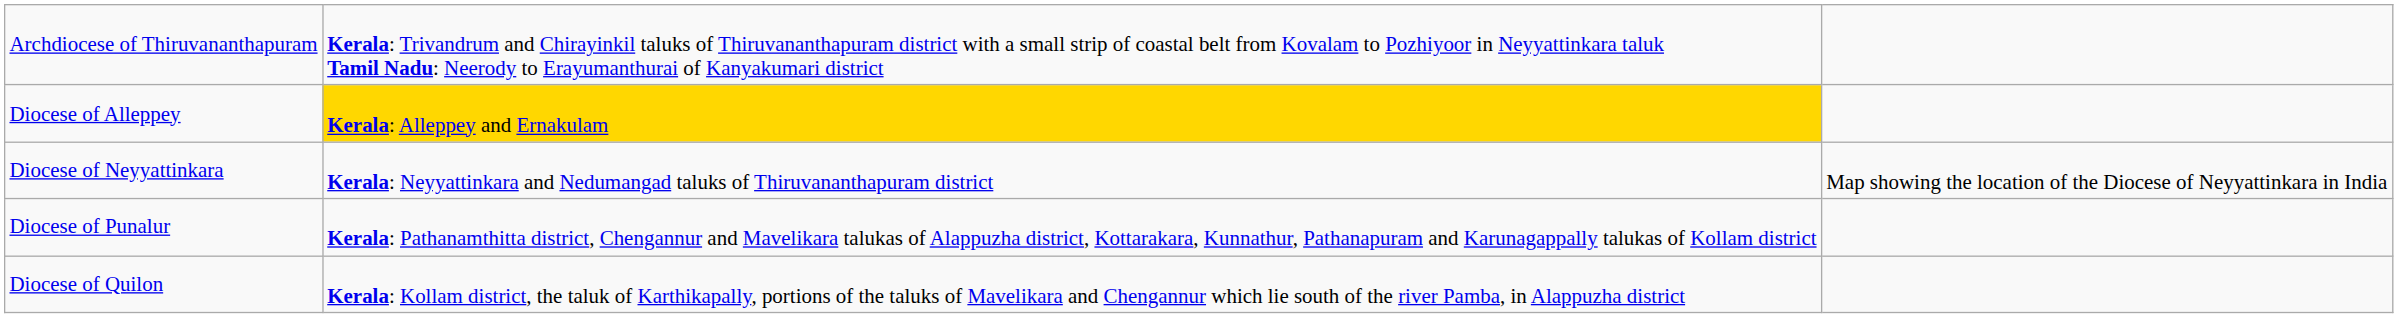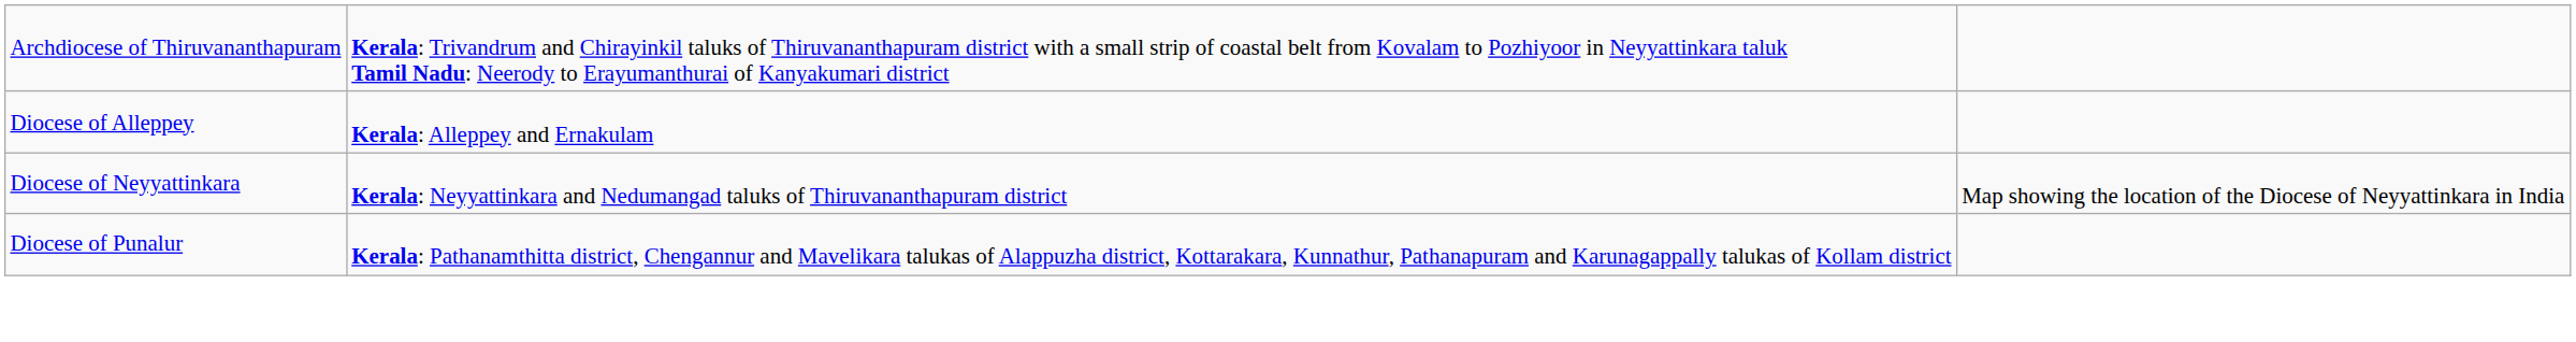 <table class="wikitable">
 <tr>
 <td><a href='#'>Archdiocese of Thiruvananthapuram</a></td>
 <td><br><strong><a href='#'>Kerala</a></strong>: <a href='#'>Trivandrum</a> and <a href='#'>Chirayinkil</a> taluks of <a href='#'>Thiruvananthapuram district</a> with a small strip of coastal belt from <a href='#'>Kovalam</a> to <a href='#'>Pozhiyoor</a> in <a href='#'>Neyyattinkara taluk</a><br><strong><a href='#'>Tamil Nadu</a></strong>: <a href='#'>Neerody</a> to <a href='#'>Erayumanthurai</a> of <a href='#'>Kanyakumari district</a></td>
 <td></td>
 </tr>
 <tr>
 <td><a href='#'>Diocese of Alleppey</a></td>
-<td style="background: gold;"><br><strong><a href='#'>Kerala</a></strong>: <a href='#'>Alleppey</a> and <a href='#'>Ernakulam</a></td>
+<td><br><strong><a href='#'>Kerala</a></strong>: <a href='#'>Alleppey</a> and <a href='#'>Ernakulam</a></td>
 <td></td>
 </tr>
 <tr>
 <td><a href='#'>Diocese of Neyyattinkara</a></td>
 <td><br><strong><a href='#'>Kerala</a></strong>: <a href='#'>Neyyattinkara</a> and <a href='#'>Nedumangad</a> taluks of <a href='#'>Thiruvananthapuram district</a></td>
 <td><br>Map showing the location of the Diocese of Neyyattinkara in India</td>
 </tr>
 <tr>
 <td><a href='#'>Diocese of Punalur</a></td>
 <td><br><strong><a href='#'>Kerala</a></strong>: <a href='#'>Pathanamthitta district</a>, <a href='#'>Chengannur</a> and <a href='#'>Mavelikara</a> talukas of <a href='#'>Alappuzha district</a>, <a href='#'>Kottarakara</a>, <a href='#'>Kunnathur</a>, <a href='#'>Pathanapuram</a> and <a href='#'>Karunagappally</a> talukas of <a href='#'>Kollam district</a></td>
 <td></td>
 </tr>
-<tr>
-<td><a href='#'>Diocese of Quilon</a></td>
-<td><br><strong><a href='#'>Kerala</a></strong>: <a href='#'>Kollam district</a>, the taluk of <a href='#'>Karthikapally</a>, portions of the taluks of <a href='#'>Mavelikara</a> and <a href='#'>Chengannur</a> which lie south of the <a href='#'>river Pamba</a>, in <a href='#'>Alappuzha district</a></td>
-<td></td>
-</tr>
 </table>
